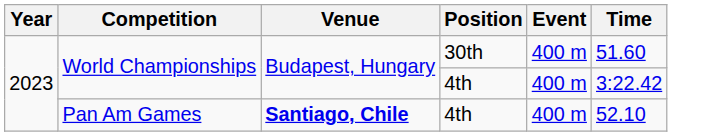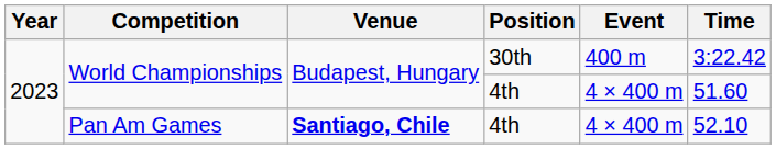 <table class="wikitable">
 <tr>
 <th>Year</th>
 <th>Competition</th>
 <th>Venue</th>
 <th>Position</th>
 <th>Event</th>
 <th>Time</th>
 </tr>
 <tr>
 <td rowspan="3">2023</td>
 <td rowspan="2"><a href='#'>World Championships</a></td>
 <td rowspan="2"><a href='#'>Budapest, Hungary</a></td>
 <td>30th</td>
 <td><a href='#'>400 m</a></td>
-<td><a href='#'>51.60</a></td>
+<td><a href='#'>3:22.42</a></td>
 </tr>
 <tr>
 <td>4th</td>
-<td><a href='#'>400 m</a></td>
-<td><a href='#'>3:22.42</a></td>
+<td><a href='#'>4 × 400 m</a></td>
+<td><a href='#'>51.60</a></td>
 </tr>
 <tr>
 <td><a href='#'>Pan Am Games</a></td>
 <td><strong><a href='#'>Santiago, Chile</a></strong></td>
 <td>4th</td>
-<td><a href='#'>400 m</a></td>
+<td><a href='#'>4 × 400 m</a></td>
 <td><a href='#'>52.10</a></td>
 </tr>
 </table>
